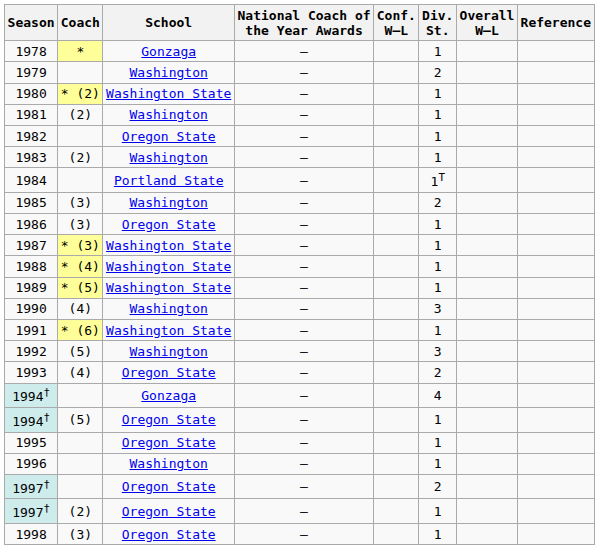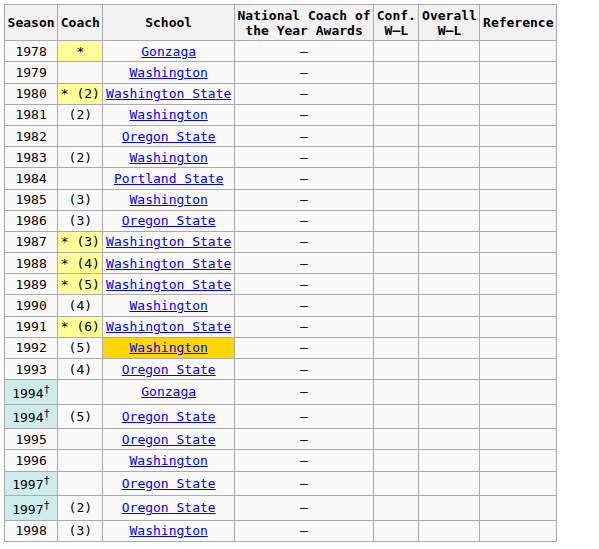 <table class="wikitable sortable">
 <tr>
 <th>Season</th>
 <th>Coach</th>
 <th>School</th>
 <th class=unsortable>National Coach of<br>the Year Awards</th>
 <th>Conf.<br>W–L</th>
-<th>Div.<br>St.</th>
 <th>Overall<br>W–L</th>
 <th class="unsortable">Reference</th>
 </tr>
 <tr align=center>
 <td>1978</td>
 <td style="background:#ff9;">*</td>
 <td><a href='#'>Gonzaga</a></td>
 <td style="text-align:center;">—</td>
 <td></td>
-<td>1</td>
 <td></td>
 <td style="text-align:center;"></td>
 </tr>
 <tr align=center>
 <td>1979</td>
 <td></td>
 <td><a href='#'>Washington</a></td>
 <td style="text-align:center;">—</td>
 <td></td>
-<td>2</td>
 <td></td>
 <td style="text-align:center;"></td>
 </tr>
 <tr align=center>
 <td>1980</td>
 <td style="background:#ff9;">* (2)</td>
 <td><a href='#'>Washington State</a></td>
 <td style="text-align:center;">—</td>
 <td></td>
-<td>1</td>
 <td></td>
 <td style="text-align:center;"></td>
 </tr>
 <tr align=center>
 <td>1981</td>
 <td> (2)</td>
 <td><a href='#'>Washington</a></td>
 <td style="text-align:center;">—</td>
 <td></td>
-<td>1</td>
 <td></td>
 <td style="text-align:center;"></td>
 </tr>
 <tr align=center>
 <td>1982</td>
 <td></td>
 <td><a href='#'>Oregon State</a></td>
 <td style="text-align:center;">—</td>
 <td></td>
-<td>1</td>
 <td></td>
 <td style="text-align:center;"></td>
 </tr>
 <tr align=center>
 <td>1983</td>
 <td> (2)</td>
 <td><a href='#'>Washington</a></td>
 <td style="text-align:center;">—</td>
 <td></td>
-<td>1</td>
 <td></td>
 <td style="text-align:center;"></td>
 </tr>
 <tr align=center>
 <td>1984</td>
 <td></td>
 <td><a href='#'>Portland State</a></td>
 <td style="text-align:center;">—</td>
 <td></td>
-<td>1<sup>T</sup></td>
 <td></td>
 <td style="text-align:center;"></td>
 </tr>
 <tr align=center>
 <td>1985</td>
 <td> (3)</td>
 <td><a href='#'>Washington</a></td>
 <td style="text-align:center;">—</td>
 <td></td>
-<td>2</td>
 <td></td>
 <td style="text-align:center;"></td>
 </tr>
 <tr align=center>
 <td>1986</td>
 <td> (3)</td>
 <td><a href='#'>Oregon State</a></td>
 <td style="text-align:center;">—</td>
 <td></td>
-<td>1</td>
 <td></td>
 <td style="text-align:center;"></td>
 </tr>
 <tr align=center>
 <td>1987</td>
 <td style="background:#ff9;">* (3)</td>
 <td><a href='#'>Washington State</a></td>
 <td style="text-align:center;">—</td>
 <td></td>
-<td>1</td>
 <td></td>
 <td style="text-align:center;"></td>
 </tr>
 <tr align=center>
 <td>1988</td>
 <td style="background:#ff9;">* (4)</td>
 <td><a href='#'>Washington State</a></td>
 <td style="text-align:center;">—</td>
 <td></td>
-<td>1</td>
 <td></td>
 <td style="text-align:center;"></td>
 </tr>
 <tr align=center>
 <td>1989</td>
 <td style="background:#ff9;">* (5)</td>
 <td><a href='#'>Washington State</a></td>
 <td style="text-align:center;">—</td>
 <td></td>
-<td>1</td>
 <td></td>
 <td style="text-align:center;"></td>
 </tr>
 <tr align=center>
 <td>1990</td>
 <td> (4)</td>
 <td><a href='#'>Washington</a></td>
 <td style="text-align:center;">—</td>
 <td></td>
-<td>3</td>
 <td></td>
 <td style="text-align:center;"></td>
 </tr>
 <tr align=center>
 <td>1991</td>
 <td style="background:#ff9;">* (6)</td>
 <td><a href='#'>Washington State</a></td>
 <td style="text-align:center;">—</td>
 <td></td>
-<td>1</td>
 <td></td>
 <td style="text-align:center;"></td>
 </tr>
 <tr align=center>
 <td>1992</td>
 <td> (5)</td>
-<td><a href='#'>Washington</a></td>
+<td style="background: gold;"><a href='#'>Washington</a></td>
 <td style="text-align:center;">—</td>
 <td></td>
-<td>3</td>
 <td></td>
 <td style="text-align:center;"></td>
 </tr>
 <tr align=center>
 <td>1993</td>
 <td> (4)</td>
 <td><a href='#'>Oregon State</a></td>
 <td style="text-align:center;">—</td>
 <td></td>
-<td>2</td>
 <td></td>
 <td style="text-align:center;"></td>
 </tr>
 <tr align=center>
 <td style="background:#cfecec;">1994<sup>†</sup></td>
 <td></td>
 <td><a href='#'>Gonzaga</a></td>
 <td style="text-align:center;">—</td>
 <td></td>
-<td>4</td>
 <td></td>
 <td style="text-align:center;"></td>
 </tr>
 <tr align=center>
 <td style="background:#cfecec;">1994<sup>†</sup></td>
 <td> (5)</td>
 <td><a href='#'>Oregon State</a></td>
 <td style="text-align:center;">—</td>
 <td></td>
-<td>1</td>
 <td></td>
 <td style="text-align:center;"></td>
 </tr>
 <tr align=center>
 <td>1995</td>
 <td></td>
 <td><a href='#'>Oregon State</a></td>
 <td style="text-align:center;">—</td>
 <td></td>
-<td>1</td>
 <td></td>
 <td style="text-align:center;"></td>
 </tr>
 <tr align=center>
 <td>1996</td>
 <td></td>
 <td><a href='#'>Washington</a></td>
 <td style="text-align:center;">—</td>
 <td></td>
-<td>1</td>
 <td></td>
 <td style="text-align:center;"></td>
 </tr>
 <tr align=center>
 <td style="background:#cfecec;">1997<sup>†</sup></td>
 <td></td>
 <td><a href='#'>Oregon State</a></td>
 <td style="text-align:center;">—</td>
 <td></td>
-<td>2</td>
 <td></td>
 <td style="text-align:center;"></td>
 </tr>
 <tr align=center>
 <td style="background:#cfecec;">1997<sup>†</sup></td>
 <td> (2)</td>
 <td><a href='#'>Oregon State</a></td>
 <td style="text-align:center;">—</td>
 <td></td>
-<td>1</td>
 <td></td>
 <td style="text-align:center;"></td>
 </tr>
 <tr align=center>
 <td>1998</td>
 <td> (3)</td>
-<td><a href='#'>Oregon State</a></td>
+<td><a href='#'>Washington</a></td>
 <td style="text-align:center;">—</td>
 <td></td>
-<td>1</td>
 <td></td>
 <td style="text-align:center;"></td>
 </tr>
 </table>
